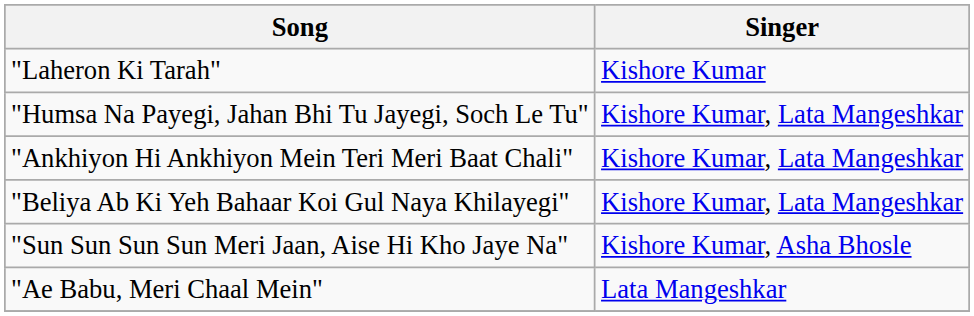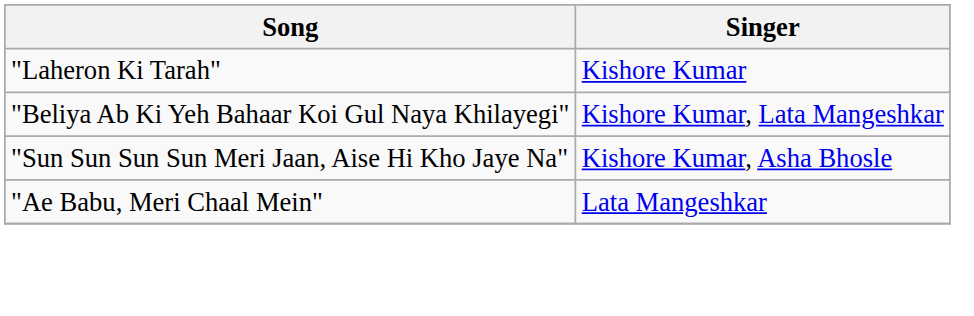 <table class="wikitable" style="font-size:95%;">
 <tr>
 <th>Song</th>
 <th>Singer</th>
 </tr>
 <tr>
 <td>"Laheron Ki Tarah"</td>
 <td><a href='#'>Kishore Kumar</a></td>
-</tr>
-<tr>
-<td>"Humsa Na Payegi, Jahan Bhi Tu Jayegi, Soch Le Tu"</td>
-<td><a href='#'>Kishore Kumar</a>, <a href='#'>Lata Mangeshkar</a></td>
-</tr>
-<tr>
-<td>"Ankhiyon Hi Ankhiyon Mein Teri Meri Baat Chali"</td>
-<td><a href='#'>Kishore Kumar</a>, <a href='#'>Lata Mangeshkar</a></td>
 </tr>
 <tr>
 <td>"Beliya Ab Ki Yeh Bahaar Koi Gul Naya Khilayegi"</td>
 <td><a href='#'>Kishore Kumar</a>, <a href='#'>Lata Mangeshkar</a></td>
 </tr>
 <tr>
 <td>"Sun Sun Sun Sun Meri Jaan, Aise Hi Kho Jaye Na"</td>
 <td><a href='#'>Kishore Kumar</a>, <a href='#'>Asha Bhosle</a></td>
 </tr>
 <tr>
 <td>"Ae Babu, Meri Chaal Mein"</td>
 <td><a href='#'>Lata Mangeshkar</a></td>
 </tr>
 <tr>
 </tr>
 </table>
